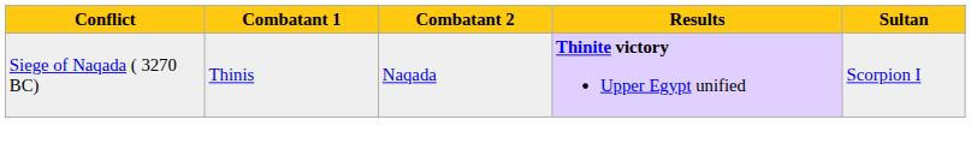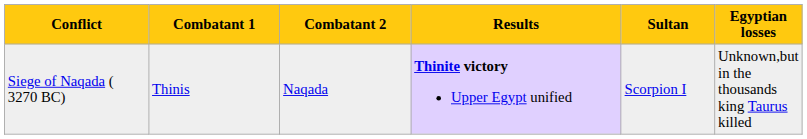 <table class="wikitable">
 <tr>
 <th rowspan="1" style="background:#FFC90F" width="190px"><span>Conflict</span></th>
 <th rowspan="1" style="background:#FFC90F" width="160px"><span>Combatant 1</span></th>
 <th rowspan="1" style="background:#FFC90F" width="160px"><span>Combatant 2</span></th>
 <th rowspan="1" style="background:#FFC90F" width="280px"><span>Results</span></th>
 <th rowspan="1" style="background:#FFC90F" width="110px"><span>Sultan</span></th>
+<th rowspan="1" style="background:#FFC90F" width="80px"><span>Egyptian<br>losses</span></th>
 </tr>
 <tr>
 <td style="background:#efefef"><a href='#'>Siege of Naqada</a> ( 3270 BC)</td>
 <td style="background:#efefef"><a href='#'>Thinis</a></td>
 <td style="background:#efefef"><a href='#'>Naqada</a></td>
 <td style="background:#E0D0FF"><strong><a href='#'>Thinite</a> victory</strong><br><ul><li><a href='#'>Upper Egypt</a> unified</li></ul></td>
 <td style="background:#efefef"><a href='#'>Scorpion I</a></td>
+<td style="background:#efefef">Unknown,but in the thousands<br>king <a href='#'>Taurus</a>  killed</td>
 </tr>
 </table>
